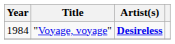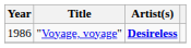 <table class="wikitable sortable">
 <tr>
 <th>Year</th>
 <th>Title</th>
 <th>Artist(s)</th>
 <th scope="col"></th>
 </tr>
 <tr>
-<td>1984</td>
+<td>1986</td>
 <td>"<a href='#'>Voyage, voyage</a>"</td>
 <td><strong><a href='#'>Desireless</a></strong></td>
 <td style="text-align:center;"></td>
 </tr>
 <tr>
 </tr>
 </table>
